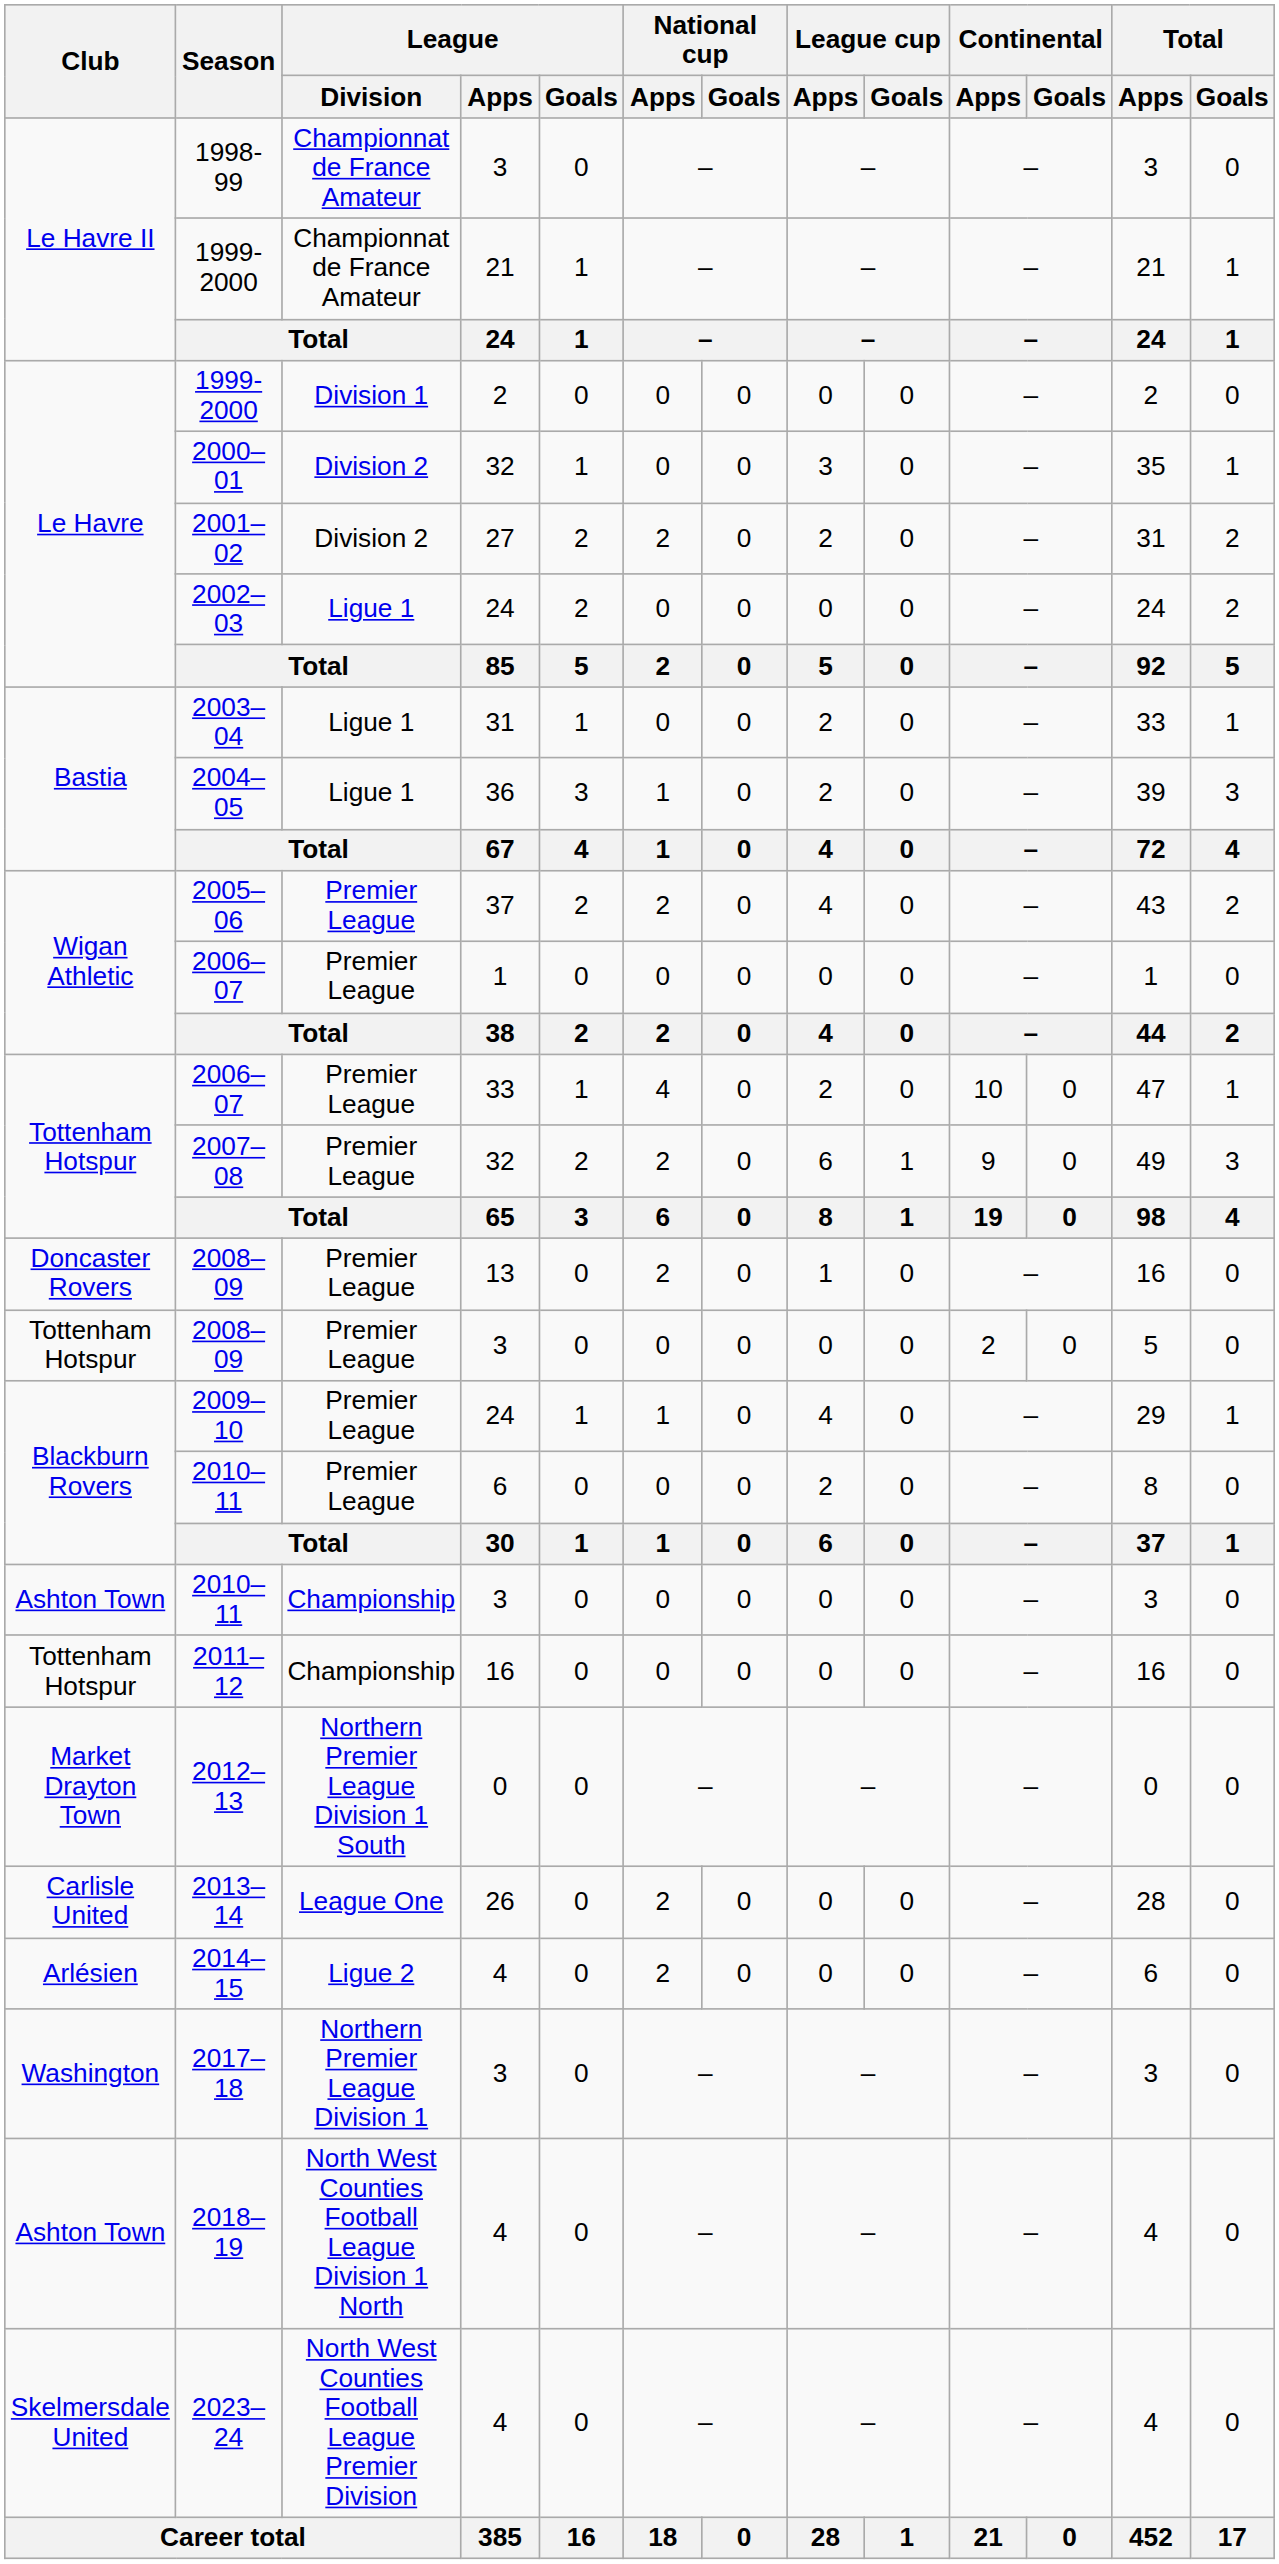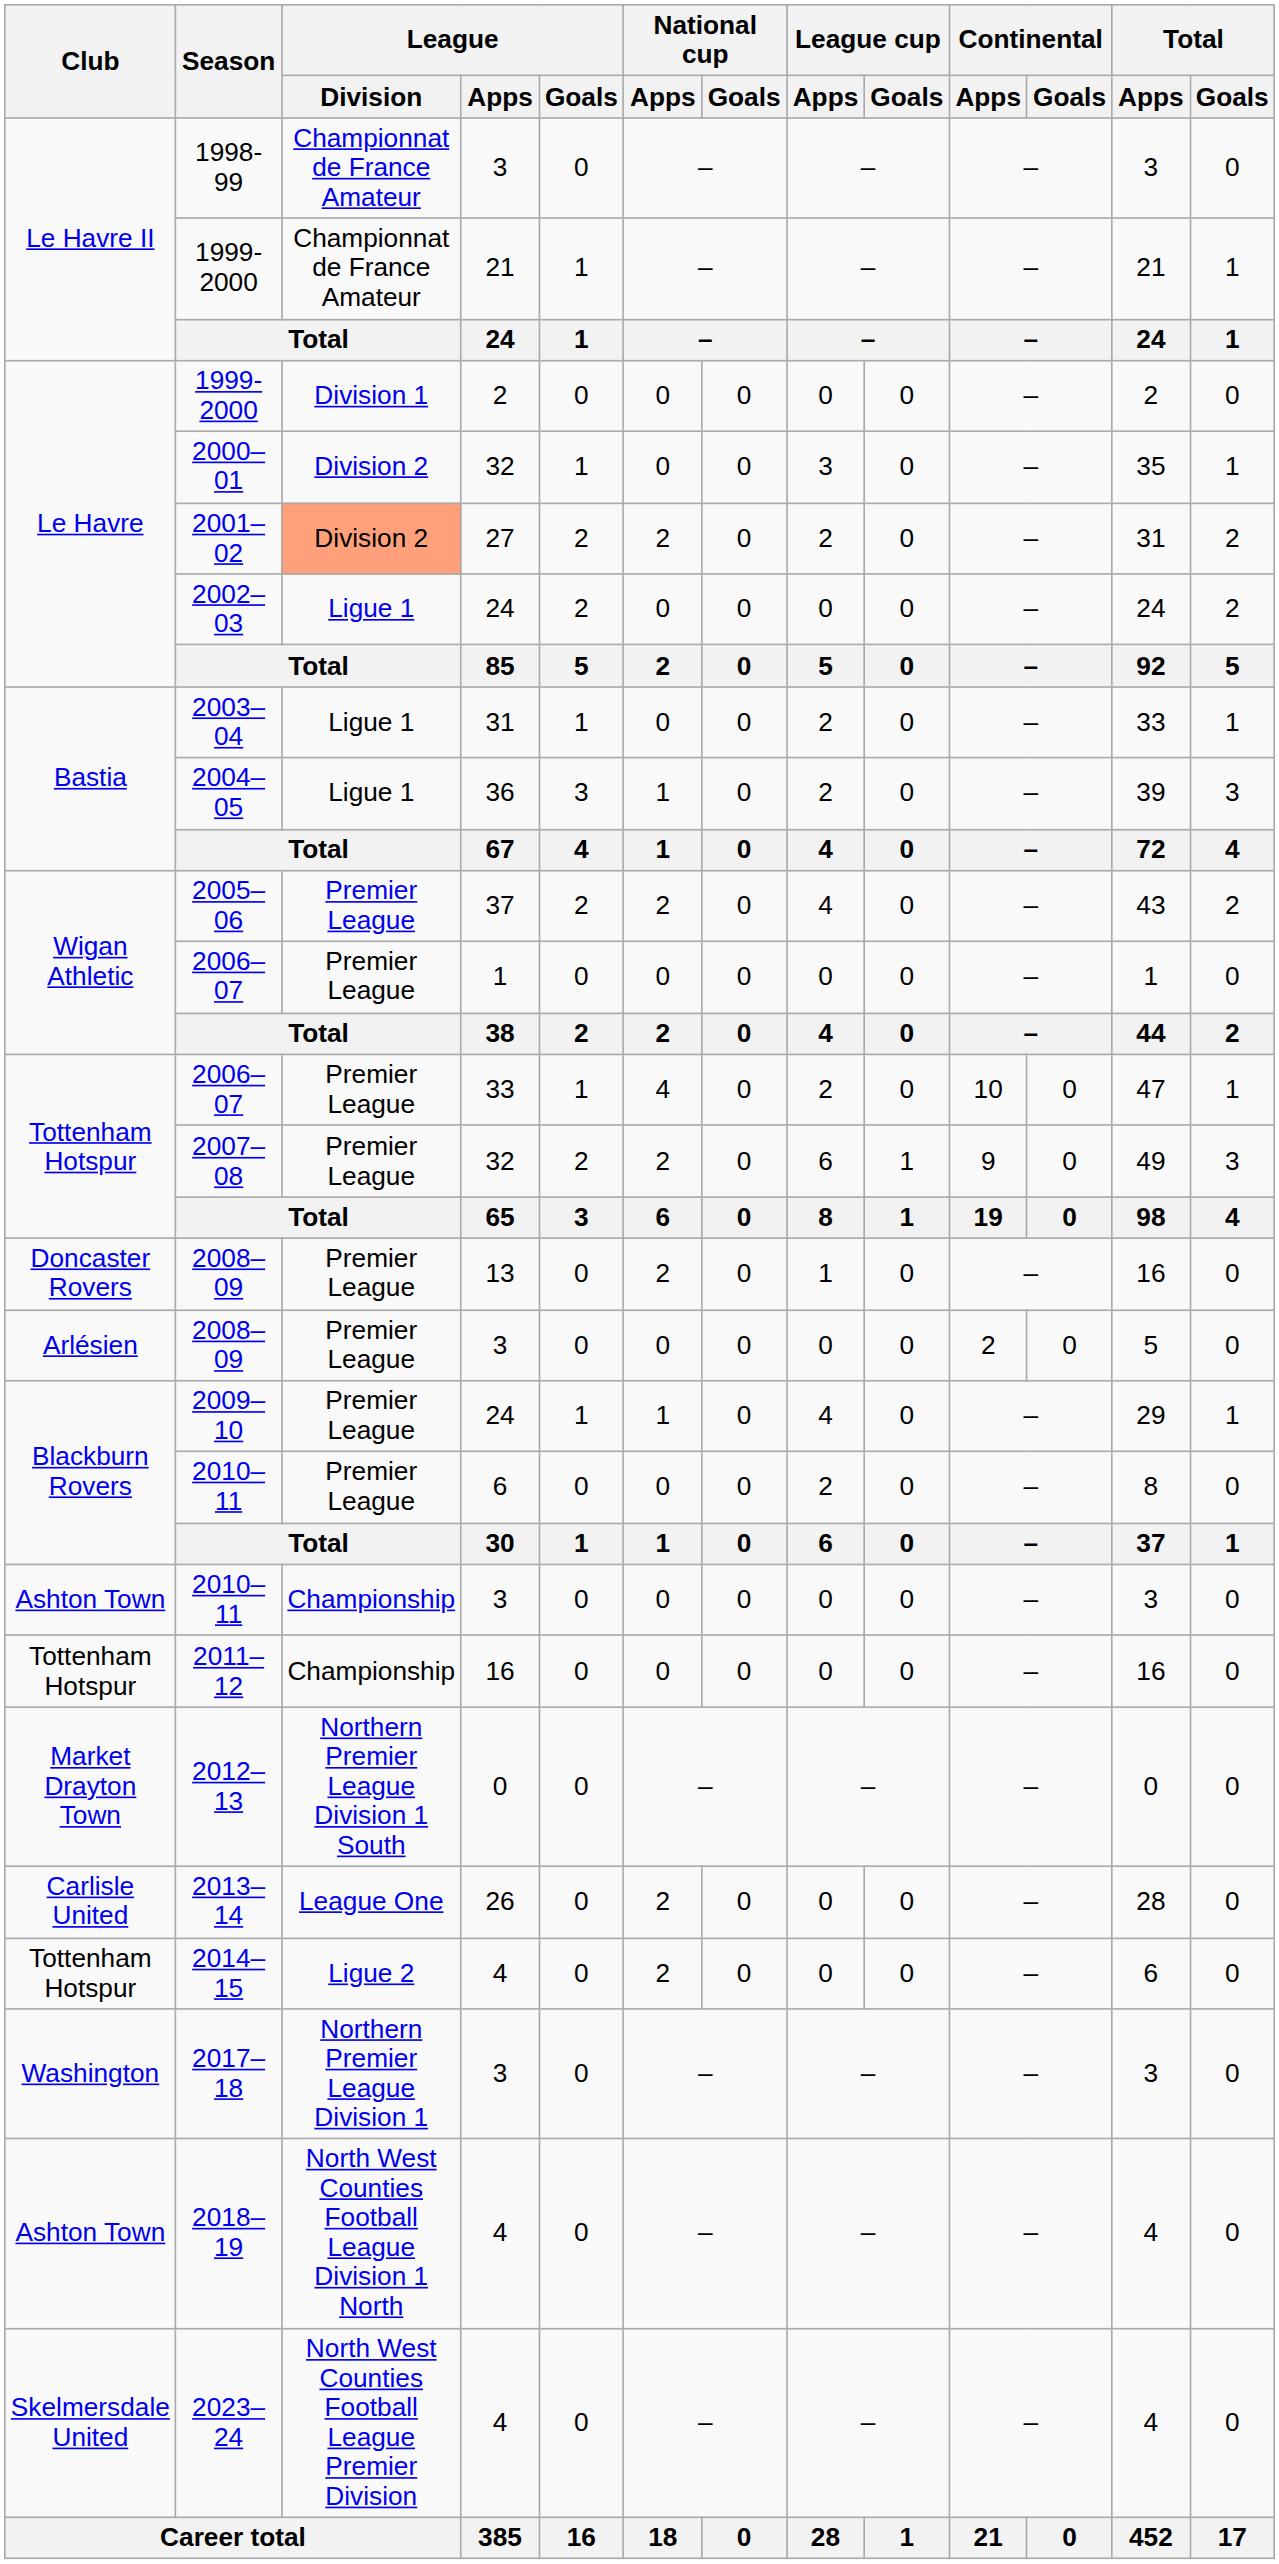 <table class="wikitable" style="text-align: center;">
 <tr>
 <th rowspan="2">Club</th>
 <th rowspan="2">Season</th>
 <th colspan="3">League</th>
 <th colspan="2">National cup</th>
 <th colspan="2">League cup</th>
 <th colspan="2">Continental</th>
 <th colspan="2">Total</th>
 </tr>
 <tr>
 <th>Division</th>
 <th>Apps</th>
 <th>Goals</th>
 <th>Apps</th>
 <th>Goals</th>
 <th>Apps</th>
 <th>Goals</th>
 <th>Apps</th>
 <th>Goals</th>
 <th>Apps</th>
 <th>Goals</th>
 </tr>
 <tr>
 <td rowspan="3"><a href='#'>Le Havre II</a></td>
 <td>1998-99</td>
 <td><a href='#'>Championnat de France Amateur</a></td>
 <td>3</td>
 <td>0</td>
 <td colspan="2">–</td>
 <td colspan="2">–</td>
 <td colspan="2">–</td>
 <td>3</td>
 <td>0</td>
 </tr>
 <tr>
 <td>1999-2000</td>
 <td>Championnat de France Amateur</td>
 <td>21</td>
 <td>1</td>
 <td colspan="2">–</td>
 <td colspan="2">–</td>
 <td colspan="2">–</td>
 <td>21</td>
 <td>1</td>
 </tr>
 <tr>
 <th colspan="2">Total</th>
 <th>24</th>
 <th>1</th>
 <th colspan="2">–</th>
 <th colspan="2">–</th>
 <th colspan="2">–</th>
 <th>24</th>
 <th>1</th>
 </tr>
 <tr>
 <td rowspan="5"><a href='#'>Le Havre</a></td>
 <td><a href='#'>1999-2000</a></td>
 <td><a href='#'>Division 1</a></td>
 <td>2</td>
 <td>0</td>
 <td>0</td>
 <td>0</td>
 <td>0</td>
 <td>0</td>
 <td colspan="2">–</td>
 <td>2</td>
 <td>0</td>
 </tr>
 <tr>
 <td><a href='#'>2000–01</a></td>
 <td><a href='#'>Division 2</a></td>
 <td>32</td>
 <td>1</td>
 <td>0</td>
 <td>0</td>
 <td>3</td>
 <td>0</td>
 <td colspan="2">–</td>
 <td>35</td>
 <td>1</td>
 </tr>
 <tr>
 <td><a href='#'>2001–02</a></td>
-<td>Division 2</td>
+<td style="background: lightsalmon;">Division 2</td>
 <td>27</td>
 <td>2</td>
 <td>2</td>
 <td>0</td>
 <td>2</td>
 <td>0</td>
 <td colspan="2">–</td>
 <td>31</td>
 <td>2</td>
 </tr>
 <tr>
 <td><a href='#'>2002–03</a></td>
 <td><a href='#'>Ligue 1</a></td>
 <td>24</td>
 <td>2</td>
 <td>0</td>
 <td>0</td>
 <td>0</td>
 <td>0</td>
 <td colspan="2">–</td>
 <td>24</td>
 <td>2</td>
 </tr>
 <tr>
 <th colspan="2">Total</th>
 <th>85</th>
 <th>5</th>
 <th>2</th>
 <th>0</th>
 <th>5</th>
 <th>0</th>
 <th colspan="2">–</th>
 <th>92</th>
 <th>5</th>
 </tr>
 <tr>
 <td rowspan="3"><a href='#'>Bastia</a></td>
 <td><a href='#'>2003–04</a></td>
 <td>Ligue 1</td>
 <td>31</td>
 <td>1</td>
 <td>0</td>
 <td>0</td>
 <td>2</td>
 <td>0</td>
 <td colspan="2">–</td>
 <td>33</td>
 <td>1</td>
 </tr>
 <tr>
 <td><a href='#'>2004–05</a></td>
 <td>Ligue 1</td>
 <td>36</td>
 <td>3</td>
 <td>1</td>
 <td>0</td>
 <td>2</td>
 <td>0</td>
 <td colspan="2">–</td>
 <td>39</td>
 <td>3</td>
 </tr>
 <tr>
 <th colspan="2">Total</th>
 <th>67</th>
 <th>4</th>
 <th>1</th>
 <th>0</th>
 <th>4</th>
 <th>0</th>
 <th colspan="2">–</th>
 <th>72</th>
 <th>4</th>
 </tr>
 <tr>
 <td rowspan="3"><a href='#'>Wigan Athletic</a></td>
 <td><a href='#'>2005–06</a></td>
 <td><a href='#'>Premier League</a></td>
 <td>37</td>
 <td>2</td>
 <td>2</td>
 <td>0</td>
 <td>4</td>
 <td>0</td>
 <td colspan="2">–</td>
 <td>43</td>
 <td>2</td>
 </tr>
 <tr>
 <td><a href='#'>2006–07</a></td>
 <td>Premier League</td>
 <td>1</td>
 <td>0</td>
 <td>0</td>
 <td>0</td>
 <td>0</td>
 <td>0</td>
 <td colspan="2">–</td>
 <td>1</td>
 <td>0</td>
 </tr>
 <tr>
 <th colspan="2">Total</th>
 <th>38</th>
 <th>2</th>
 <th>2</th>
 <th>0</th>
 <th>4</th>
 <th>0</th>
 <th colspan="2">–</th>
 <th>44</th>
 <th>2</th>
 </tr>
 <tr>
 <td rowspan="3"><a href='#'>Tottenham Hotspur</a></td>
 <td><a href='#'>2006–07</a></td>
 <td>Premier League</td>
 <td>33</td>
 <td>1</td>
 <td>4</td>
 <td>0</td>
 <td>2</td>
 <td>0</td>
 <td>10</td>
 <td>0</td>
 <td>47</td>
 <td>1</td>
 </tr>
 <tr>
 <td><a href='#'>2007–08</a></td>
 <td>Premier League</td>
 <td>32</td>
 <td>2</td>
 <td>2</td>
 <td>0</td>
 <td>6</td>
 <td>1</td>
 <td>9</td>
 <td>0</td>
 <td>49</td>
 <td>3</td>
 </tr>
 <tr>
 <th colspan="2">Total</th>
 <th>65</th>
 <th>3</th>
 <th>6</th>
 <th>0</th>
 <th>8</th>
 <th>1</th>
 <th>19</th>
 <th>0</th>
 <th>98</th>
 <th>4</th>
 </tr>
 <tr>
 <td><a href='#'>Doncaster Rovers</a></td>
 <td><a href='#'>2008–09</a></td>
 <td>Premier League</td>
 <td>13</td>
 <td>0</td>
 <td>2</td>
 <td>0</td>
 <td>1</td>
 <td>0</td>
 <td colspan="2">–</td>
 <td>16</td>
 <td>0</td>
 </tr>
 <tr>
-<td>Tottenham Hotspur</td>
+<td><a href='#'>Arlésien</a></td>
 <td><a href='#'>2008–09</a></td>
 <td>Premier League</td>
 <td>3</td>
 <td>0</td>
 <td>0</td>
 <td>0</td>
 <td>0</td>
 <td>0</td>
 <td>2</td>
 <td>0</td>
 <td>5</td>
 <td>0</td>
 </tr>
 <tr>
 <td rowspan="3"><a href='#'>Blackburn Rovers</a></td>
 <td><a href='#'>2009–10</a></td>
 <td>Premier League</td>
 <td>24</td>
 <td>1</td>
 <td>1</td>
 <td>0</td>
 <td>4</td>
 <td>0</td>
 <td colspan="2">–</td>
 <td>29</td>
 <td>1</td>
 </tr>
 <tr>
 <td><a href='#'>2010–11</a></td>
 <td>Premier League</td>
 <td>6</td>
 <td>0</td>
 <td>0</td>
 <td>0</td>
 <td>2</td>
 <td>0</td>
 <td colspan="2">–</td>
 <td>8</td>
 <td>0</td>
 </tr>
 <tr>
 <th colspan="2">Total</th>
 <th>30</th>
 <th>1</th>
 <th>1</th>
 <th>0</th>
 <th>6</th>
 <th>0</th>
 <th colspan="2">–</th>
 <th>37</th>
 <th>1</th>
 </tr>
 <tr>
 <td><a href='#'>Ashton Town</a></td>
 <td><a href='#'>2010–11</a></td>
 <td><a href='#'>Championship</a></td>
 <td>3</td>
 <td>0</td>
 <td>0</td>
 <td>0</td>
 <td>0</td>
 <td>0</td>
 <td colspan="2">–</td>
 <td>3</td>
 <td>0</td>
 </tr>
 <tr>
 <td>Tottenham Hotspur</td>
 <td><a href='#'>2011–12</a></td>
 <td>Championship</td>
 <td>16</td>
 <td>0</td>
 <td>0</td>
 <td>0</td>
 <td>0</td>
 <td>0</td>
 <td colspan="2">–</td>
 <td>16</td>
 <td>0</td>
 </tr>
 <tr>
 <td><a href='#'>Market Drayton Town</a></td>
 <td><a href='#'>2012–13</a></td>
 <td><a href='#'>Northern Premier League Division 1 South</a></td>
 <td>0</td>
 <td>0</td>
 <td colspan="2">–</td>
 <td colspan="2">–</td>
 <td colspan="2">–</td>
 <td>0</td>
 <td>0</td>
 </tr>
 <tr>
 <td><a href='#'>Carlisle United</a></td>
 <td><a href='#'>2013–14</a></td>
 <td><a href='#'>League One</a></td>
 <td>26</td>
 <td>0</td>
 <td>2</td>
 <td>0</td>
 <td>0</td>
 <td>0</td>
 <td colspan="2">–</td>
 <td>28</td>
 <td>0</td>
 </tr>
 <tr>
-<td><a href='#'>Arlésien</a></td>
+<td>Tottenham Hotspur</td>
 <td><a href='#'>2014–15</a></td>
 <td><a href='#'>Ligue 2</a></td>
 <td>4</td>
 <td>0</td>
 <td>2</td>
 <td>0</td>
 <td>0</td>
 <td>0</td>
 <td colspan="2">–</td>
 <td>6</td>
 <td>0</td>
 </tr>
 <tr>
 <td><a href='#'>Washington</a></td>
 <td><a href='#'>2017–18</a></td>
 <td><a href='#'>Northern Premier League Division 1</a></td>
 <td>3</td>
 <td>0</td>
 <td colspan="2">–</td>
 <td colspan="2">–</td>
 <td colspan="2">–</td>
 <td>3</td>
 <td>0</td>
 </tr>
 <tr>
 <td><a href='#'>Ashton Town</a></td>
 <td><a href='#'>2018–19</a></td>
 <td><a href='#'>North West Counties Football League Division 1 North</a></td>
 <td>4</td>
 <td>0</td>
 <td colspan="2">–</td>
 <td colspan="2">–</td>
 <td colspan="2">–</td>
 <td>4</td>
 <td>0</td>
 </tr>
 <tr>
 <td><a href='#'>Skelmersdale United</a></td>
 <td><a href='#'>2023–24</a></td>
 <td><a href='#'>North West Counties Football League Premier Division</a></td>
 <td>4</td>
 <td>0</td>
 <td colspan="2">–</td>
 <td colspan="2">–</td>
 <td colspan="2">–</td>
 <td>4</td>
 <td>0</td>
 </tr>
 <tr>
 <th colspan="3">Career total</th>
 <th>385</th>
 <th>16</th>
 <th>18</th>
 <th>0</th>
 <th>28</th>
 <th>1</th>
 <th>21</th>
 <th>0</th>
 <th>452</th>
 <th>17</th>
 </tr>
 </table>
